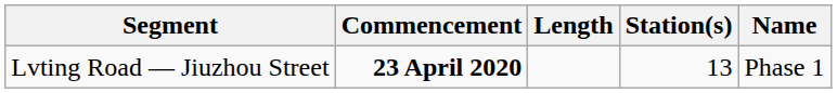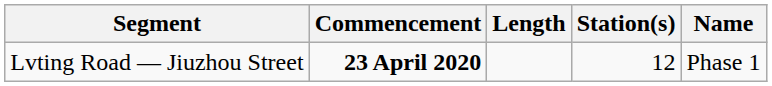 <table class="wikitable" style="border-collapse: collapse; text-align: right;">
 <tr>
 <th>Segment</th>
 <th>Commencement</th>
 <th>Length</th>
 <th>Station(s)</th>
 <th>Name</th>
 </tr>
 <tr>
 <td style="text-align: left;">Lvting Road — Jiuzhou Street</td>
 <td><strong>23 April 2020</strong></td>
 <td></td>
-<td>13</td>
+<td>12</td>
 <td style="text-align: left;">Phase 1</td>
 </tr>
 </table>
